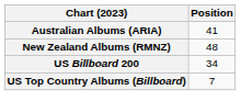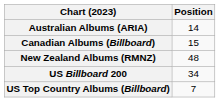 <table class="wikitable sortable plainrowheaders" style="text-align:center">
 <tr>
 <th scope="col">Chart (2023)</th>
 <th scope="col">Position</th>
 </tr>
 <tr>
 <th scope="row">Australian Albums (ARIA)</th>
-<td>41</td>
+<td>14</td>
+</tr>
+<tr>
+<th scope="row">Canadian Albums (<em>Billboard</em>)</th>
+<td>15</td>
 </tr>
 <tr>
 <th scope="row">New Zealand Albums (RMNZ)</th>
 <td>48</td>
 </tr>
 <tr>
 <th scope="row">US <em>Billboard</em> 200</th>
 <td>34</td>
 </tr>
 <tr>
 <th scope="row">US Top Country Albums (<em>Billboard</em>)</th>
 <td>7</td>
 </tr>
 </table>
